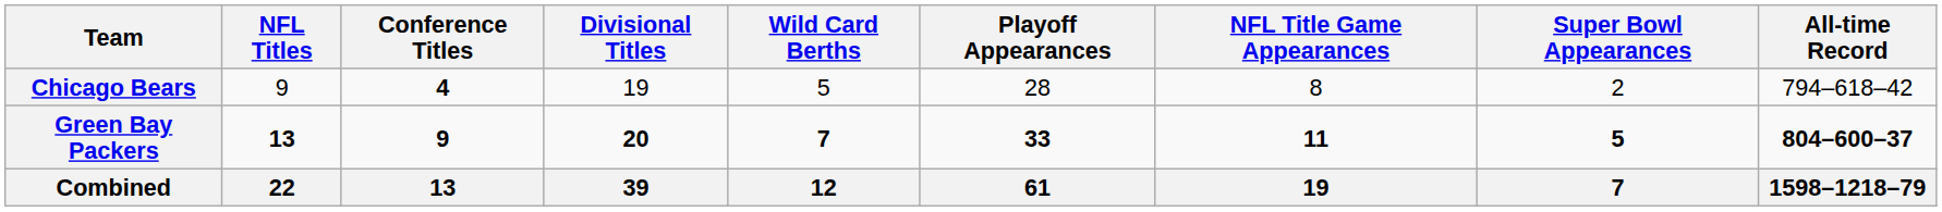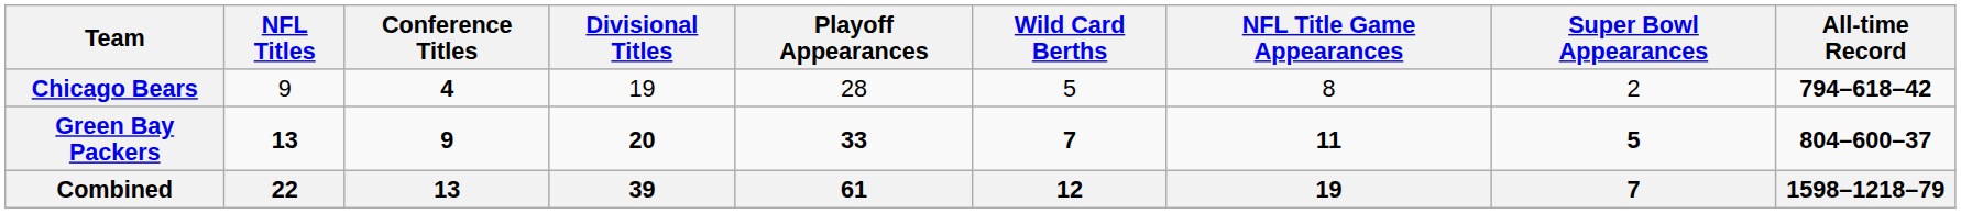 <table class="wikitable" style="text-align:center; font-size:95%;">
 <tr>
 <th>Team</th>
 <th><a href='#'>NFL Titles</a></th>
 <th>Conference Titles</th>
 <th><a href='#'>Divisional Titles</a></th>
+<th>Playoff Appearances</th>
 <th><a href='#'>Wild Card Berths</a></th>
-<th>Playoff Appearances</th>
 <th><a href='#'>NFL Title Game Appearances</a></th>
 <th><a href='#'>Super Bowl Appearances</a></th>
 <th>All-time Record</th>
 </tr>
 <tr>
 <th><a href='#'>Chicago Bears</a></th>
 <td>9</td>
 <td><strong>4</strong></td>
 <td>19</td>
+<td>28</td>
 <td>5</td>
-<td>28</td>
 <td>8</td>
 <td>2</td>
-<td>794–618–42</td>
+<td><strong>794–618–42</strong></td>
 </tr>
 <tr>
 <th><a href='#'>Green Bay Packers</a></th>
 <td><strong>13</strong></td>
 <td><strong>9</strong></td>
 <td><strong>20</strong></td>
+<td><strong>33</strong></td>
 <td><strong>7</strong></td>
-<td><strong>33</strong></td>
 <td><strong>11</strong></td>
 <td><strong>5</strong></td>
 <td><strong>804–600–37</strong></td>
 </tr>
 <tr>
 <th>Combined</th>
 <th>22</th>
 <th>13</th>
 <th>39</th>
+<th>61</th>
 <th>12</th>
-<th>61</th>
 <th>19</th>
 <th>7</th>
 <th>1598–1218–79</th>
 </tr>
 </table>
